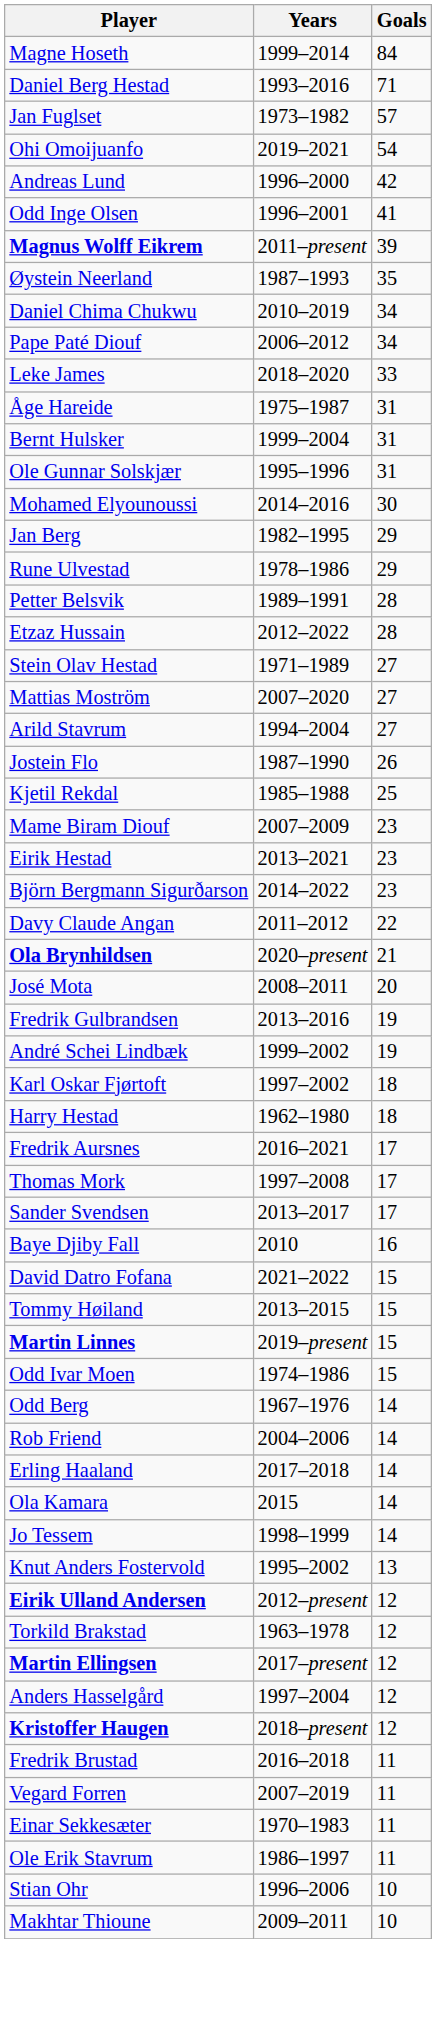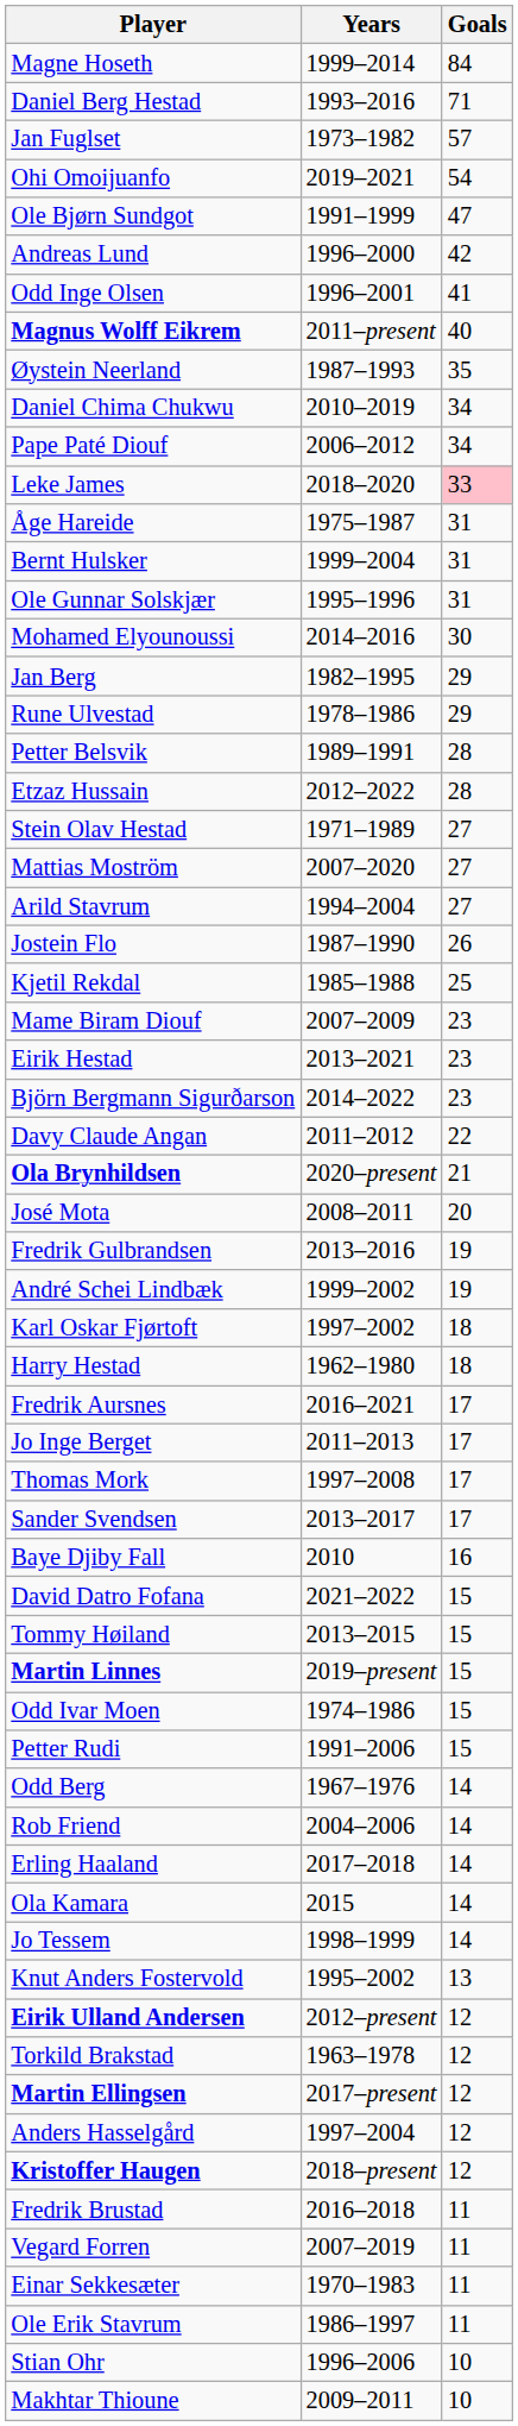 <table class=wikitable>
 <tr>
 <th>Player</th>
 <th>Years</th>
 <th>Goals</th>
 </tr>
 <tr>
 <td><a href='#'>Magne Hoseth</a></td>
 <td>1999–2014</td>
 <td>84</td>
 </tr>
 <tr>
 <td><a href='#'>Daniel Berg Hestad</a></td>
 <td>1993–2016</td>
 <td>71</td>
 </tr>
 <tr>
 <td><a href='#'>Jan Fuglset</a></td>
 <td>1973–1982</td>
 <td>57</td>
 </tr>
 <tr>
 <td><a href='#'>Ohi Omoijuanfo</a></td>
 <td>2019–2021</td>
 <td>54</td>
 </tr>
 <tr>
+<td><a href='#'>Ole Bjørn Sundgot</a></td>
+<td>1991–1999</td>
+<td>47</td>
+</tr>
+<tr>
 <td><a href='#'>Andreas Lund</a></td>
 <td>1996–2000</td>
 <td>42</td>
 </tr>
 <tr>
 <td><a href='#'>Odd Inge Olsen</a></td>
 <td>1996–2001</td>
 <td>41</td>
 </tr>
 <tr>
 <td><strong><a href='#'>Magnus Wolff Eikrem</a></strong></td>
 <td>2011–<em>present</em></td>
-<td>39</td>
+<td>40</td>
 </tr>
 <tr>
 <td><a href='#'>Øystein Neerland</a></td>
 <td>1987–1993</td>
 <td>35</td>
 </tr>
 <tr>
 <td><a href='#'>Daniel Chima Chukwu</a></td>
 <td>2010–2019</td>
 <td>34</td>
 </tr>
 <tr>
 <td><a href='#'>Pape Paté Diouf</a></td>
 <td>2006–2012</td>
 <td>34</td>
 </tr>
 <tr>
 <td><a href='#'>Leke James</a></td>
 <td>2018–2020</td>
-<td>33</td>
+<td style="background: pink;">33</td>
 </tr>
 <tr>
 <td><a href='#'>Åge Hareide</a></td>
 <td>1975–1987</td>
 <td>31</td>
 </tr>
 <tr>
 <td><a href='#'>Bernt Hulsker</a></td>
 <td>1999–2004</td>
 <td>31</td>
 </tr>
 <tr>
 <td><a href='#'>Ole Gunnar Solskjær</a></td>
 <td>1995–1996</td>
 <td>31</td>
 </tr>
 <tr>
 <td><a href='#'>Mohamed Elyounoussi</a></td>
 <td>2014–2016</td>
 <td>30</td>
 </tr>
 <tr>
 <td><a href='#'>Jan Berg</a></td>
 <td>1982–1995</td>
 <td>29</td>
 </tr>
 <tr>
 <td><a href='#'>Rune Ulvestad</a></td>
 <td>1978–1986</td>
 <td>29</td>
 </tr>
 <tr>
 <td><a href='#'>Petter Belsvik</a></td>
 <td>1989–1991</td>
 <td>28</td>
 </tr>
 <tr>
 <td><a href='#'>Etzaz Hussain</a></td>
 <td>2012–2022</td>
 <td>28</td>
 </tr>
 <tr>
 <td><a href='#'>Stein Olav Hestad</a></td>
 <td>1971–1989</td>
 <td>27</td>
 </tr>
 <tr>
 <td><a href='#'>Mattias Moström</a></td>
 <td>2007–2020</td>
 <td>27</td>
 </tr>
 <tr>
 <td><a href='#'>Arild Stavrum</a></td>
 <td>1994–2004</td>
 <td>27</td>
 </tr>
 <tr>
 <td><a href='#'>Jostein Flo</a></td>
 <td>1987–1990</td>
 <td>26</td>
 </tr>
 <tr>
 <td><a href='#'>Kjetil Rekdal</a></td>
 <td>1985–1988</td>
 <td>25</td>
 </tr>
 <tr>
 <td><a href='#'>Mame Biram Diouf</a></td>
 <td>2007–2009</td>
 <td>23</td>
 </tr>
 <tr>
 <td><a href='#'>Eirik Hestad</a></td>
 <td>2013–2021</td>
 <td>23</td>
 </tr>
 <tr>
 <td><a href='#'>Björn Bergmann Sigurðarson</a></td>
 <td>2014–2022</td>
 <td>23</td>
 </tr>
 <tr>
 <td><a href='#'>Davy Claude Angan</a></td>
 <td>2011–2012</td>
 <td>22</td>
 </tr>
 <tr>
 <td><strong><a href='#'>Ola Brynhildsen</a></strong></td>
 <td>2020–<em>present</em></td>
 <td>21</td>
 </tr>
 <tr>
 <td><a href='#'>José Mota</a></td>
 <td>2008–2011</td>
 <td>20</td>
 </tr>
 <tr>
 <td><a href='#'>Fredrik Gulbrandsen</a></td>
 <td>2013–2016</td>
 <td>19</td>
 </tr>
 <tr>
 <td><a href='#'>André Schei Lindbæk</a></td>
 <td>1999–2002</td>
 <td>19</td>
 </tr>
 <tr>
 <td><a href='#'>Karl Oskar Fjørtoft</a></td>
 <td>1997–2002</td>
 <td>18</td>
 </tr>
 <tr>
 <td><a href='#'>Harry Hestad</a></td>
 <td>1962–1980</td>
 <td>18</td>
 </tr>
 <tr>
 <td><a href='#'>Fredrik Aursnes</a></td>
 <td>2016–2021</td>
 <td>17</td>
 </tr>
 <tr>
+<td><a href='#'>Jo Inge Berget</a></td>
+<td>2011–2013</td>
+<td>17</td>
+</tr>
+<tr>
 <td><a href='#'>Thomas Mork</a></td>
 <td>1997–2008</td>
 <td>17</td>
 </tr>
 <tr>
 <td><a href='#'>Sander Svendsen</a></td>
 <td>2013–2017</td>
 <td>17</td>
 </tr>
 <tr>
 <td><a href='#'>Baye Djiby Fall</a></td>
 <td>2010</td>
 <td>16</td>
 </tr>
 <tr>
 <td><a href='#'>David Datro Fofana</a></td>
 <td>2021–2022</td>
 <td>15</td>
 </tr>
 <tr>
 <td><a href='#'>Tommy Høiland</a></td>
 <td>2013–2015</td>
 <td>15</td>
 </tr>
 <tr>
 <td><strong><a href='#'>Martin Linnes</a></strong></td>
 <td>2019–<em>present</em></td>
 <td>15</td>
 </tr>
 <tr>
 <td><a href='#'>Odd Ivar Moen</a></td>
 <td>1974–1986</td>
+<td>15</td>
+</tr>
+<tr>
+<td><a href='#'>Petter Rudi</a></td>
+<td>1991–2006</td>
 <td>15</td>
 </tr>
 <tr>
 <td><a href='#'>Odd Berg</a></td>
 <td>1967–1976</td>
 <td>14</td>
 </tr>
 <tr>
 <td><a href='#'>Rob Friend</a></td>
 <td>2004–2006</td>
 <td>14</td>
 </tr>
 <tr>
 <td><a href='#'>Erling Haaland</a></td>
 <td>2017–2018</td>
 <td>14</td>
 </tr>
 <tr>
 <td><a href='#'>Ola Kamara</a></td>
 <td>2015</td>
 <td>14</td>
 </tr>
 <tr>
 <td><a href='#'>Jo Tessem</a></td>
 <td>1998–1999</td>
 <td>14</td>
 </tr>
 <tr>
 <td><a href='#'>Knut Anders Fostervold</a></td>
 <td>1995–2002</td>
 <td>13</td>
 </tr>
 <tr>
 <td><strong><a href='#'>Eirik Ulland Andersen</a></strong></td>
 <td>2012–<em>present</em></td>
 <td>12</td>
 </tr>
 <tr>
 <td><a href='#'>Torkild Brakstad</a></td>
 <td>1963–1978</td>
 <td>12</td>
 </tr>
 <tr>
 <td><strong><a href='#'>Martin Ellingsen</a></strong></td>
 <td>2017–<em>present</em></td>
 <td>12</td>
 </tr>
 <tr>
 <td><a href='#'>Anders Hasselgård</a></td>
 <td>1997–2004</td>
 <td>12</td>
 </tr>
 <tr>
 <td><strong><a href='#'>Kristoffer Haugen</a></strong></td>
 <td>2018–<em>present</em></td>
 <td>12</td>
 </tr>
 <tr>
 <td><a href='#'>Fredrik Brustad</a></td>
 <td>2016–2018</td>
 <td>11</td>
 </tr>
 <tr>
 <td><a href='#'>Vegard Forren</a></td>
 <td>2007–2019</td>
 <td>11</td>
 </tr>
 <tr>
 <td><a href='#'>Einar Sekkesæter</a></td>
 <td>1970–1983</td>
 <td>11</td>
 </tr>
 <tr>
 <td><a href='#'>Ole Erik Stavrum</a></td>
 <td>1986–1997</td>
 <td>11</td>
 </tr>
 <tr>
 <td><a href='#'>Stian Ohr</a></td>
 <td>1996–2006</td>
 <td>10</td>
 </tr>
 <tr>
 <td><a href='#'>Makhtar Thioune</a></td>
 <td>2009–2011</td>
 <td>10</td>
 </tr>
 </table>
